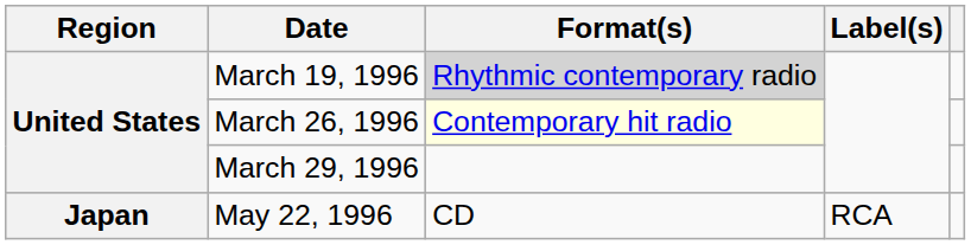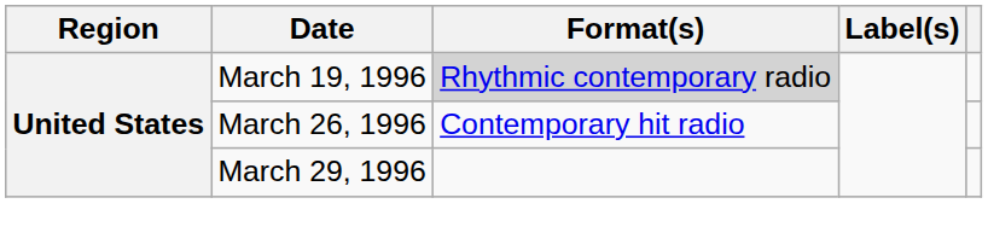 <table class="wikitable plainrowheaders">
 <tr>
 <th scope="col">Region</th>
 <th scope="col">Date</th>
 <th scope="col">Format(s)</th>
 <th scope="col">Label(s)</th>
 <th scope="col"></th>
 </tr>
 <tr>
 <th scope="row" rowspan="3">United States</th>
 <td>March 19, 1996</td>
 <td style="background: lightgrey;"><a href='#'>Rhythmic contemporary</a> radio</td>
 <td rowspan="3"></td>
 <td></td>
 </tr>
 <tr>
 <td>March 26, 1996</td>
-<td style="background: lightyellow;"><a href='#'>Contemporary hit radio</a></td>
+<td><a href='#'>Contemporary hit radio</a></td>
 <td></td>
 </tr>
 <tr>
 <td>March 29, 1996</td>
 <td></td>
 <td></td>
 </tr>
-<tr>
-<th scope="row">Japan</th>
-<td>May 22, 1996</td>
-<td>CD</td>
-<td>RCA</td>
-<td></td>
-</tr>
 </table>
